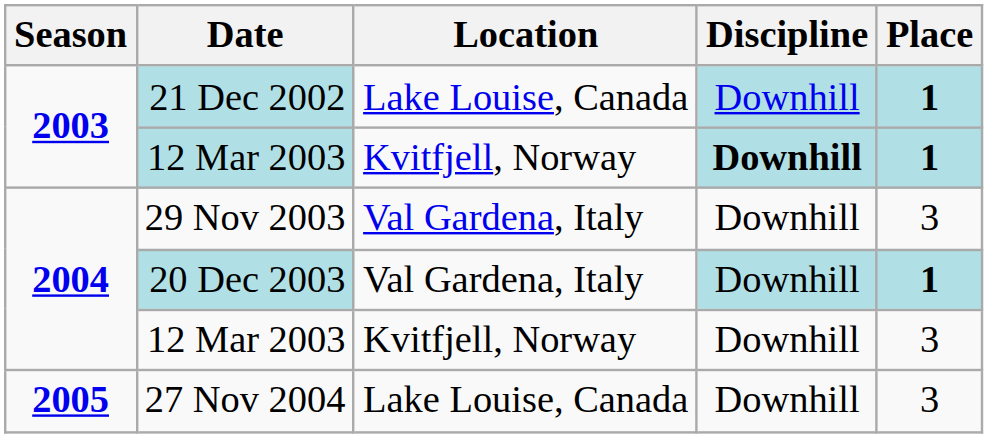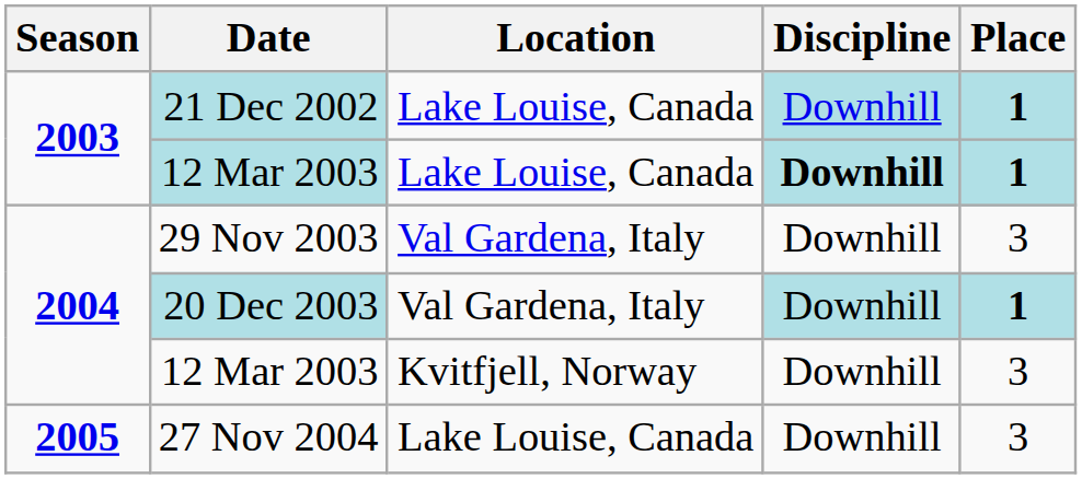 <table class=wikitable style="text-align:center">
 <tr>
 <th>Season</th>
 <th>Date</th>
 <th>Location</th>
 <th>Discipline</th>
 <th>Place</th>
 </tr>
 <tr>
 <td rowspan=2><strong><a href='#'>2003</a></strong></td>
 <td align=right bgcolor="#BOEOE6">21 Dec 2002</td>
 <td align=left> <a href='#'>Lake Louise</a>, Canada</td>
 <td bgcolor="#BOEOE6"><a href='#'>Downhill</a></td>
 <td bgcolor="#BOEOE6"><strong>1</strong></td>
 </tr>
 <tr>
 <td align=right bgcolor="#BOEOE6">12 Mar 2003</td>
-<td align=left> <a href='#'>Kvitfjell</a>, Norway</td>
+<td align=left> <a href='#'>Lake Louise</a>, Canada</td>
 <td bgcolor="#BOEOE6"><strong>Downhill</strong></td>
 <td bgcolor="#BOEOE6"><strong>1</strong></td>
 </tr>
 <tr>
 <td rowspan=3><strong><a href='#'>2004</a></strong></td>
 <td align=right>29 Nov 2003</td>
 <td align=left> <a href='#'>Val Gardena</a>, Italy</td>
 <td>Downhill</td>
 <td>3</td>
 </tr>
 <tr>
 <td align=right bgcolor="#BOEOE6">20 Dec 2003</td>
 <td align=left> Val Gardena, Italy</td>
 <td bgcolor="#BOEOE6">Downhill</td>
 <td bgcolor="#BOEOE6"><strong>1</strong></td>
 </tr>
 <tr>
 <td align=right>12 Mar 2003</td>
 <td align=left> Kvitfjell, Norway</td>
 <td align=center>Downhill</td>
 <td>3</td>
 </tr>
 <tr>
 <td><strong><a href='#'>2005</a></strong></td>
 <td align=right>27 Nov 2004</td>
 <td align=left> Lake Louise, Canada</td>
 <td>Downhill</td>
 <td>3</td>
 </tr>
 </table>
